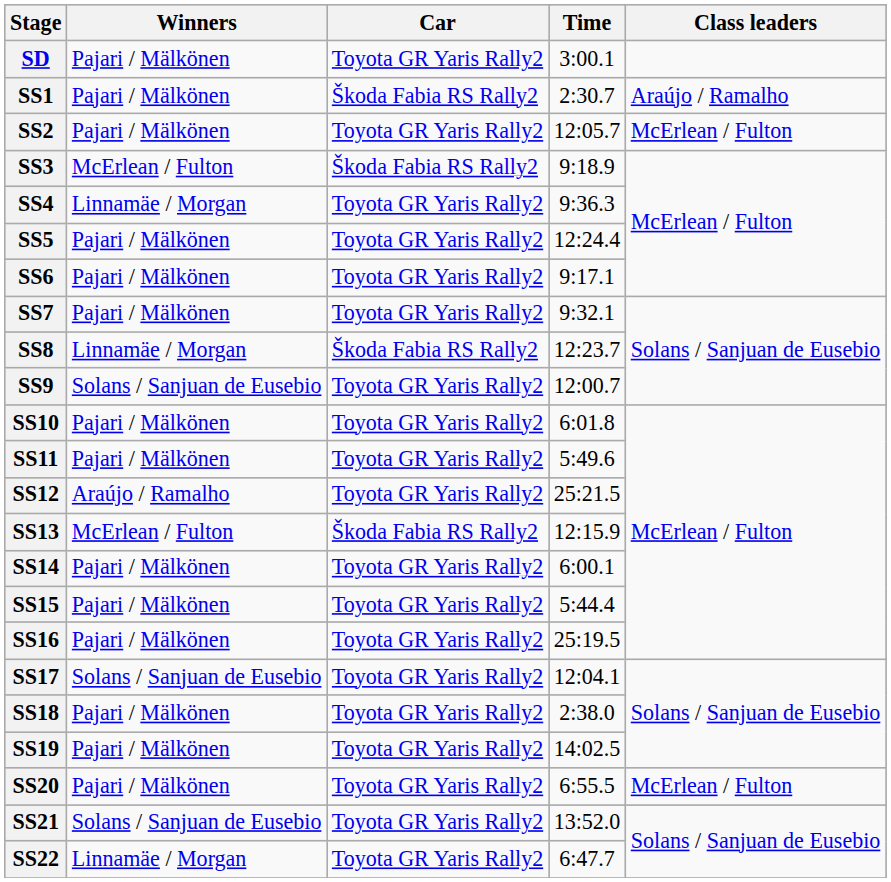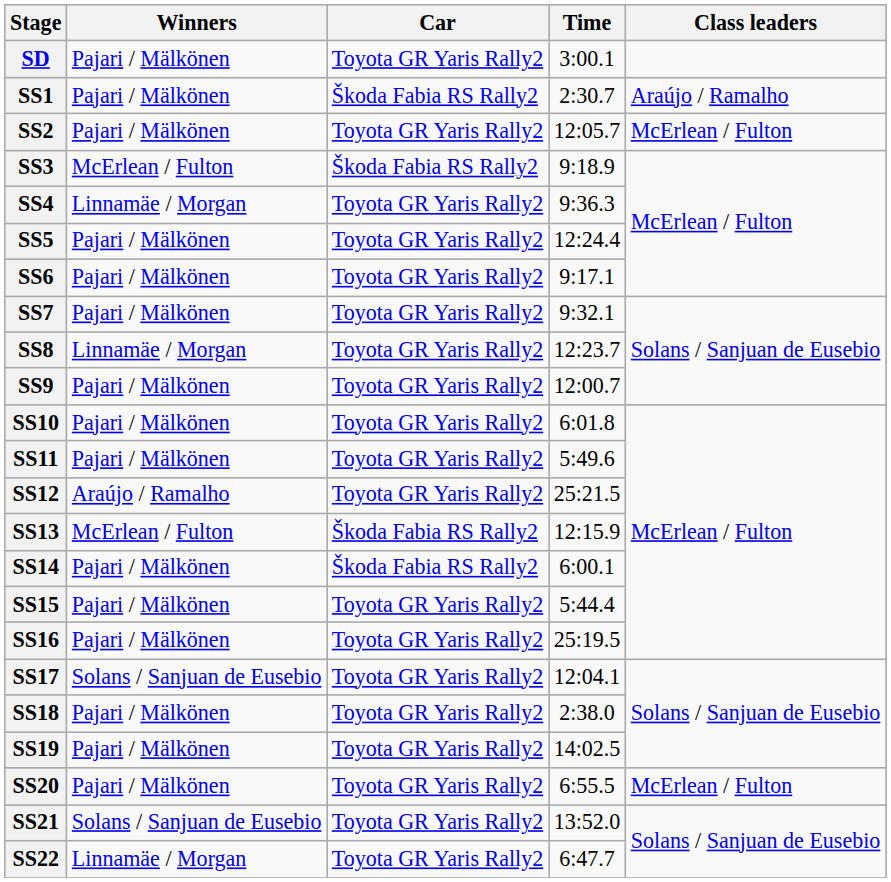 <table class="wikitable" style="font-size:85%">
 <tr>
 <th>Stage</th>
 <th>Winners</th>
 <th>Car</th>
 <th>Time</th>
 <th>Class leaders</th>
 </tr>
 <tr>
 <th><a href='#'>SD</a></th>
 <td><a href='#'>Pajari</a> / <a href='#'>Mälkönen</a></td>
 <td><a href='#'>Toyota GR Yaris Rally2</a></td>
 <td align="center">3:00.1</td>
 <td></td>
 </tr>
 <tr>
 <th>SS1</th>
 <td><a href='#'>Pajari</a> / <a href='#'>Mälkönen</a></td>
 <td><a href='#'>Škoda Fabia RS Rally2</a></td>
 <td align="center">2:30.7</td>
 <td><a href='#'>Araújo</a> / <a href='#'>Ramalho</a></td>
 </tr>
 <tr>
 <th>SS2</th>
 <td><a href='#'>Pajari</a> / <a href='#'>Mälkönen</a></td>
 <td><a href='#'>Toyota GR Yaris Rally2</a></td>
 <td align="center">12:05.7</td>
 <td><a href='#'>McErlean</a> / <a href='#'>Fulton</a></td>
 </tr>
 <tr>
 <th>SS3</th>
 <td><a href='#'>McErlean</a> / <a href='#'>Fulton</a></td>
 <td><a href='#'>Škoda Fabia RS Rally2</a></td>
 <td align="center">9:18.9</td>
 <td rowspan=4><a href='#'>McErlean</a> / <a href='#'>Fulton</a></td>
 </tr>
 <tr>
 <th>SS4</th>
 <td><a href='#'>Linnamäe</a> / <a href='#'>Morgan</a></td>
 <td><a href='#'>Toyota GR Yaris Rally2</a></td>
 <td align="center">9:36.3</td>
 </tr>
 <tr>
 <th>SS5</th>
 <td><a href='#'>Pajari</a> / <a href='#'>Mälkönen</a></td>
 <td><a href='#'>Toyota GR Yaris Rally2</a></td>
 <td align="center">12:24.4</td>
 </tr>
 <tr>
 <th>SS6</th>
 <td><a href='#'>Pajari</a> / <a href='#'>Mälkönen</a></td>
 <td><a href='#'>Toyota GR Yaris Rally2</a></td>
 <td align="center">9:17.1</td>
 </tr>
 <tr>
 <th>SS7</th>
 <td><a href='#'>Pajari</a> / <a href='#'>Mälkönen</a></td>
 <td><a href='#'>Toyota GR Yaris Rally2</a></td>
 <td align="center">9:32.1</td>
 <td rowspan=3><a href='#'>Solans</a> / <a href='#'>Sanjuan de Eusebio</a></td>
 </tr>
 <tr>
 <th>SS8</th>
 <td><a href='#'>Linnamäe</a> / <a href='#'>Morgan</a></td>
-<td><a href='#'>Škoda Fabia RS Rally2</a></td>
+<td><a href='#'>Toyota GR Yaris Rally2</a></td>
 <td align="center">12:23.7</td>
 </tr>
 <tr>
 <th>SS9</th>
-<td><a href='#'>Solans</a> / <a href='#'>Sanjuan de Eusebio</a></td>
+<td><a href='#'>Pajari</a> / <a href='#'>Mälkönen</a></td>
 <td><a href='#'>Toyota GR Yaris Rally2</a></td>
 <td align="center">12:00.7</td>
 </tr>
 <tr>
 <th>SS10</th>
 <td><a href='#'>Pajari</a> / <a href='#'>Mälkönen</a></td>
 <td><a href='#'>Toyota GR Yaris Rally2</a></td>
 <td align="center">6:01.8</td>
 <td rowspan=7><a href='#'>McErlean</a> / <a href='#'>Fulton</a></td>
 </tr>
 <tr>
 <th>SS11</th>
 <td><a href='#'>Pajari</a> / <a href='#'>Mälkönen</a></td>
 <td><a href='#'>Toyota GR Yaris Rally2</a></td>
 <td align="center">5:49.6</td>
 </tr>
 <tr>
 <th>SS12</th>
 <td><a href='#'>Araújo</a> / <a href='#'>Ramalho</a></td>
 <td><a href='#'>Toyota GR Yaris Rally2</a></td>
 <td align="center">25:21.5</td>
 </tr>
 <tr>
 <th>SS13</th>
 <td><a href='#'>McErlean</a> / <a href='#'>Fulton</a></td>
 <td><a href='#'>Škoda Fabia RS Rally2</a></td>
 <td align="center">12:15.9</td>
 </tr>
 <tr>
 <th>SS14</th>
 <td><a href='#'>Pajari</a> / <a href='#'>Mälkönen</a></td>
-<td><a href='#'>Toyota GR Yaris Rally2</a></td>
+<td><a href='#'>Škoda Fabia RS Rally2</a></td>
 <td align="center">6:00.1</td>
 </tr>
 <tr>
 <th>SS15</th>
 <td><a href='#'>Pajari</a> / <a href='#'>Mälkönen</a></td>
 <td><a href='#'>Toyota GR Yaris Rally2</a></td>
 <td align="center">5:44.4</td>
 </tr>
 <tr>
 <th>SS16</th>
 <td><a href='#'>Pajari</a> / <a href='#'>Mälkönen</a></td>
 <td><a href='#'>Toyota GR Yaris Rally2</a></td>
 <td align="center">25:19.5</td>
 </tr>
 <tr>
 <th>SS17</th>
 <td><a href='#'>Solans</a> / <a href='#'>Sanjuan de Eusebio</a></td>
 <td><a href='#'>Toyota GR Yaris Rally2</a></td>
 <td align="center">12:04.1</td>
 <td rowspan=3><a href='#'>Solans</a> / <a href='#'>Sanjuan de Eusebio</a></td>
 </tr>
 <tr>
 <th>SS18</th>
 <td><a href='#'>Pajari</a> / <a href='#'>Mälkönen</a></td>
 <td><a href='#'>Toyota GR Yaris Rally2</a></td>
 <td align="center">2:38.0</td>
 </tr>
 <tr>
 <th>SS19</th>
 <td><a href='#'>Pajari</a> / <a href='#'>Mälkönen</a></td>
 <td><a href='#'>Toyota GR Yaris Rally2</a></td>
 <td align="center">14:02.5</td>
 </tr>
 <tr>
 <th>SS20</th>
 <td><a href='#'>Pajari</a> / <a href='#'>Mälkönen</a></td>
 <td><a href='#'>Toyota GR Yaris Rally2</a></td>
 <td align="center">6:55.5</td>
 <td><a href='#'>McErlean</a> / <a href='#'>Fulton</a></td>
 </tr>
 <tr>
 <th>SS21</th>
 <td><a href='#'>Solans</a> / <a href='#'>Sanjuan de Eusebio</a></td>
 <td><a href='#'>Toyota GR Yaris Rally2</a></td>
 <td align="center">13:52.0</td>
 <td rowspan="2"><a href='#'>Solans</a> / <a href='#'>Sanjuan de Eusebio</a></td>
 </tr>
 <tr>
 <th>SS22</th>
 <td><a href='#'>Linnamäe</a> / <a href='#'>Morgan</a></td>
 <td><a href='#'>Toyota GR Yaris Rally2</a></td>
 <td align="center">6:47.7</td>
 </tr>
 </table>
